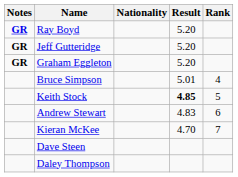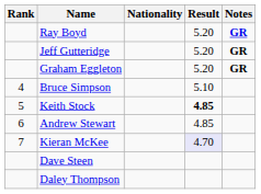 <table class="wikitable sortable" style=" text-align:center">
 <tr>
-<th>Notes</th>
+<th>Rank</th>
 <th>Name</th>
 <th>Nationality</th>
 <th>Result</th>
-<th>Rank</th>
+<th>Notes</th>
 </tr>
 <tr>
-<td><strong><a href='#'>GR</a></strong></td>
+<td></td>
 <td align=left><a href='#'>Ray Boyd</a></td>
 <td align=left></td>
 <td>5.20</td>
+<td><strong><a href='#'>GR</a></strong></td>
+</tr>
+<tr>
+<td></td>
+<td align=left><a href='#'>Jeff Gutteridge</a></td>
+<td align=left></td>
+<td>5.20</td>
+<td><strong>GR</strong></td>
+</tr>
+<tr>
+<td></td>
+<td align=left><a href='#'>Graham Eggleton</a></td>
+<td align=left></td>
+<td>5.20</td>
+<td><strong>GR</strong></td>
+</tr>
+<tr>
+<td>4</td>
+<td align=left><a href='#'>Bruce Simpson</a></td>
+<td align=left></td>
+<td>5.10</td>
 <td></td>
 </tr>
 <tr>
-<td><strong>GR</strong></td>
-<td align=left><a href='#'>Jeff Gutteridge</a></td>
+<td>5</td>
+<td align=left><a href='#'>Keith Stock</a></td>
 <td align=left></td>
-<td>5.20</td>
+<td><strong>4.85</strong></td>
 <td></td>
 </tr>
 <tr>
-<td><strong>GR</strong></td>
-<td align=left><a href='#'>Graham Eggleton</a></td>
+<td>6</td>
+<td align=left><a href='#'>Andrew Stewart</a></td>
 <td align=left></td>
-<td>5.20</td>
+<td>4.85</td>
 <td></td>
 </tr>
 <tr>
-<td></td>
-<td align=left><a href='#'>Bruce Simpson</a></td>
-<td align=left></td>
-<td>5.01</td>
-<td>4</td>
-</tr>
-<tr>
-<td></td>
-<td align=left><a href='#'>Keith Stock</a></td>
-<td align=left></td>
-<td><strong>4.85</strong></td>
-<td>5</td>
-</tr>
-<tr>
-<td></td>
-<td align=left><a href='#'>Andrew Stewart</a></td>
-<td align=left></td>
-<td>4.83</td>
-<td>6</td>
-</tr>
-<tr>
-<td></td>
+<td>7</td>
 <td align=left><a href='#'>Kieran McKee</a></td>
 <td align=left></td>
-<td>4.70</td>
-<td>7</td>
+<td style="background: lavender;">4.70</td>
+<td></td>
 </tr>
 <tr>
 <td></td>
 <td align=left><a href='#'>Dave Steen</a></td>
 <td align=left></td>
 <td></td>
 <td></td>
 </tr>
 <tr>
 <td></td>
 <td align=left><a href='#'>Daley Thompson</a></td>
 <td align=left></td>
 <td></td>
 <td></td>
 </tr>
 </table>
